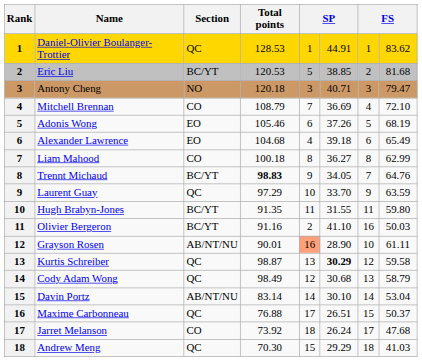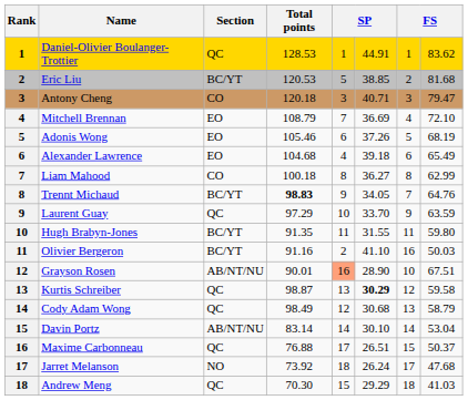 <table class="wikitable sortable">
 <tr>
 <th>Rank</th>
 <th>Name</th>
 <th>Section</th>
 <th>Total points</th>
 <th colspan="2" width="80px"><a href='#'>SP</a></th>
 <th colspan="2" width="80px"><a href='#'>FS</a></th>
 </tr>
 <tr bgcolor="gold">
 <td align="center"><strong>1</strong></td>
 <td><a href='#'>Daniel-Olivier Boulanger-Trottier</a></td>
 <td>QC</td>
 <td align="center">128.53</td>
 <td align="center">1</td>
 <td align="center">44.91</td>
 <td align="center">1</td>
 <td align="center">83.62</td>
 </tr>
 <tr bgcolor="silver">
 <td align="center"><strong>2</strong></td>
 <td><a href='#'>Eric Liu</a></td>
 <td>BC/YT</td>
 <td align="center">120.53</td>
 <td align="center">5</td>
 <td align="center">38.85</td>
 <td align="center">2</td>
 <td align="center">81.68</td>
 </tr>
 <tr bgcolor="cc9966">
 <td align="center"><strong>3</strong></td>
 <td>Antony Cheng</td>
-<td>NO</td>
+<td>CO</td>
 <td align="center">120.18</td>
 <td align="center">3</td>
 <td align="center">40.71</td>
 <td align="center">3</td>
 <td align="center">79.47</td>
 </tr>
 <tr>
 <th>4</th>
 <td><a href='#'>Mitchell Brennan</a></td>
-<td>CO</td>
+<td>EO</td>
 <td align="center">108.79</td>
 <td align="center">7</td>
 <td align="center">36.69</td>
 <td align="center">4</td>
 <td align="center">72.10</td>
 </tr>
 <tr>
 <th>5</th>
 <td><a href='#'>Adonis Wong</a></td>
 <td>EO</td>
 <td align="center">105.46</td>
 <td align="center">6</td>
 <td align="center">37.26</td>
 <td align="center">5</td>
 <td align="center">68.19</td>
 </tr>
 <tr>
 <th>6</th>
 <td><a href='#'>Alexander Lawrence</a></td>
 <td>EO</td>
 <td align="center">104.68</td>
 <td align="center">4</td>
 <td align="center">39.18</td>
 <td align="center">6</td>
 <td align="center">65.49</td>
 </tr>
 <tr>
 <th>7</th>
 <td><a href='#'>Liam Mahood</a></td>
 <td>CO</td>
 <td align="center">100.18</td>
 <td align="center">8</td>
 <td align="center">36.27</td>
 <td align="center">8</td>
 <td align="center">62.99</td>
 </tr>
 <tr>
 <th>8</th>
 <td><a href='#'>Trennt Michaud</a></td>
 <td>BC/YT</td>
 <td align="center"><strong>98.83</strong></td>
 <td align="center">9</td>
 <td align="center">34.05</td>
 <td align="center">7</td>
 <td align="center">64.76</td>
 </tr>
 <tr>
 <th>9</th>
 <td><a href='#'>Laurent Guay</a></td>
 <td>QC</td>
 <td align="center">97.29</td>
 <td align="center">10</td>
 <td align="center">33.70</td>
 <td align="center">9</td>
 <td align="center">63.59</td>
 </tr>
 <tr>
 <th>10</th>
 <td><a href='#'>Hugh Brabyn-Jones</a></td>
 <td>BC/YT</td>
 <td align="center">91.35</td>
 <td align="center">11</td>
 <td align="center">31.55</td>
 <td align="center">11</td>
 <td align="center">59.80</td>
 </tr>
 <tr>
 <th>11</th>
 <td><a href='#'>Olivier Bergeron</a></td>
 <td>BC/YT</td>
 <td align="center">91.16</td>
 <td align="center">2</td>
 <td align="center">41.10</td>
 <td align="center">16</td>
 <td align="center">50.03</td>
 </tr>
 <tr>
 <th>12</th>
 <td><a href='#'>Grayson Rosen</a></td>
 <td>AB/NT/NU</td>
 <td align="center">90.01</td>
 <td align="center" style="background: lightsalmon;">16</td>
 <td align="center">28.90</td>
 <td align="center">10</td>
-<td align="center">61.11</td>
+<td align="center">67.51</td>
 </tr>
 <tr>
 <th>13</th>
 <td><a href='#'>Kurtis Schreiber</a></td>
 <td>QC</td>
 <td align="center">98.87</td>
 <td align="center">13</td>
 <td align="center"><strong>30.29</strong></td>
 <td align="center">12</td>
 <td align="center">59.58</td>
 </tr>
 <tr>
 <th>14</th>
 <td><a href='#'>Cody Adam Wong</a></td>
 <td>QC</td>
 <td align="center">98.49</td>
 <td align="center">12</td>
 <td align="center">30.68</td>
 <td align="center">13</td>
 <td align="center">58.79</td>
 </tr>
 <tr>
 <th>15</th>
 <td><a href='#'>Davin Portz</a></td>
 <td>AB/NT/NU</td>
 <td align="center">83.14</td>
 <td align="center">14</td>
 <td align="center">30.10</td>
 <td align="center">14</td>
 <td align="center">53.04</td>
 </tr>
 <tr>
 <th>16</th>
 <td><a href='#'>Maxime Carbonneau</a></td>
 <td>QC</td>
 <td align="center">76.88</td>
 <td align="center">17</td>
 <td align="center">26.51</td>
 <td align="center">15</td>
 <td align="center">50.37</td>
 </tr>
 <tr>
 <th>17</th>
 <td><a href='#'>Jarret Melanson</a></td>
-<td>CO</td>
+<td>NO</td>
 <td align="center">73.92</td>
 <td align="center">18</td>
 <td align="center">26.24</td>
 <td align="center">17</td>
 <td align="center">47.68</td>
 </tr>
 <tr>
 <th>18</th>
 <td><a href='#'>Andrew Meng</a></td>
 <td>QC</td>
 <td align="center">70.30</td>
 <td align="center">15</td>
 <td align="center">29.29</td>
 <td align="center">18</td>
 <td align="center">41.03</td>
 </tr>
 </table>
